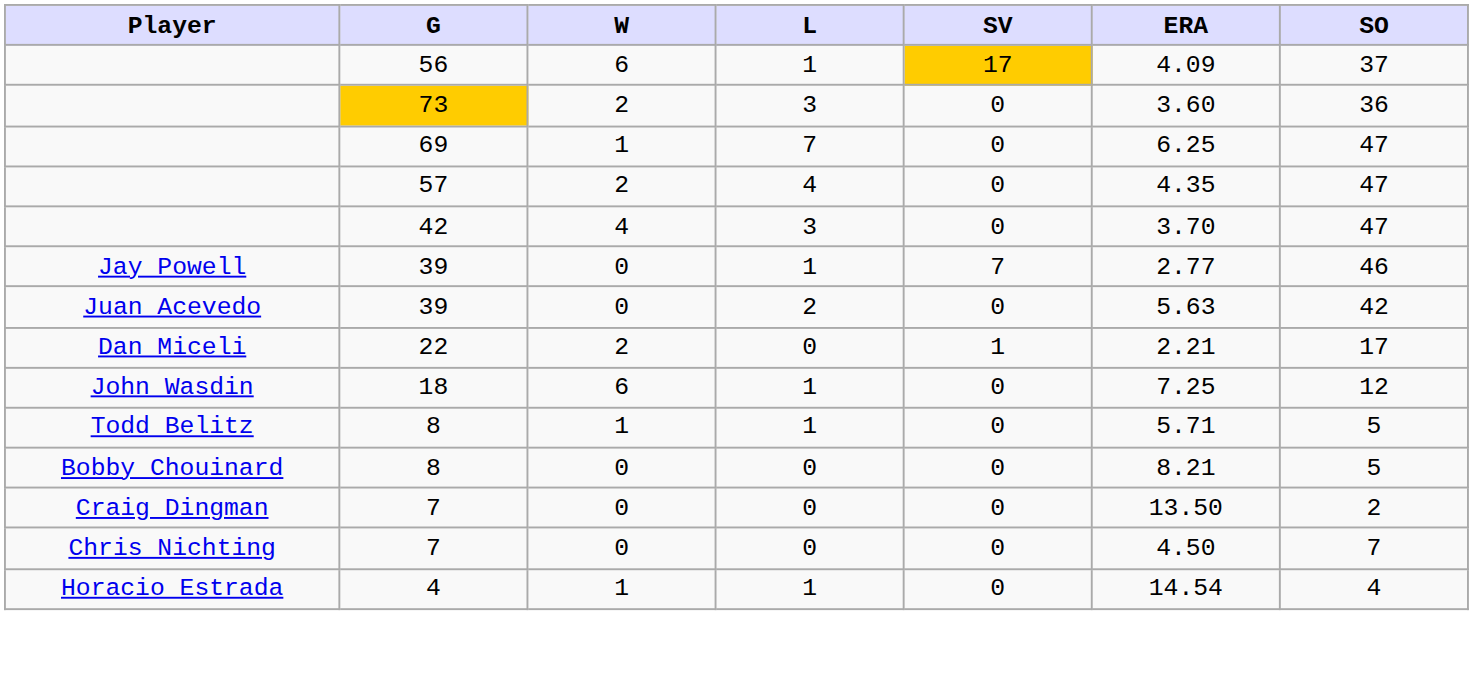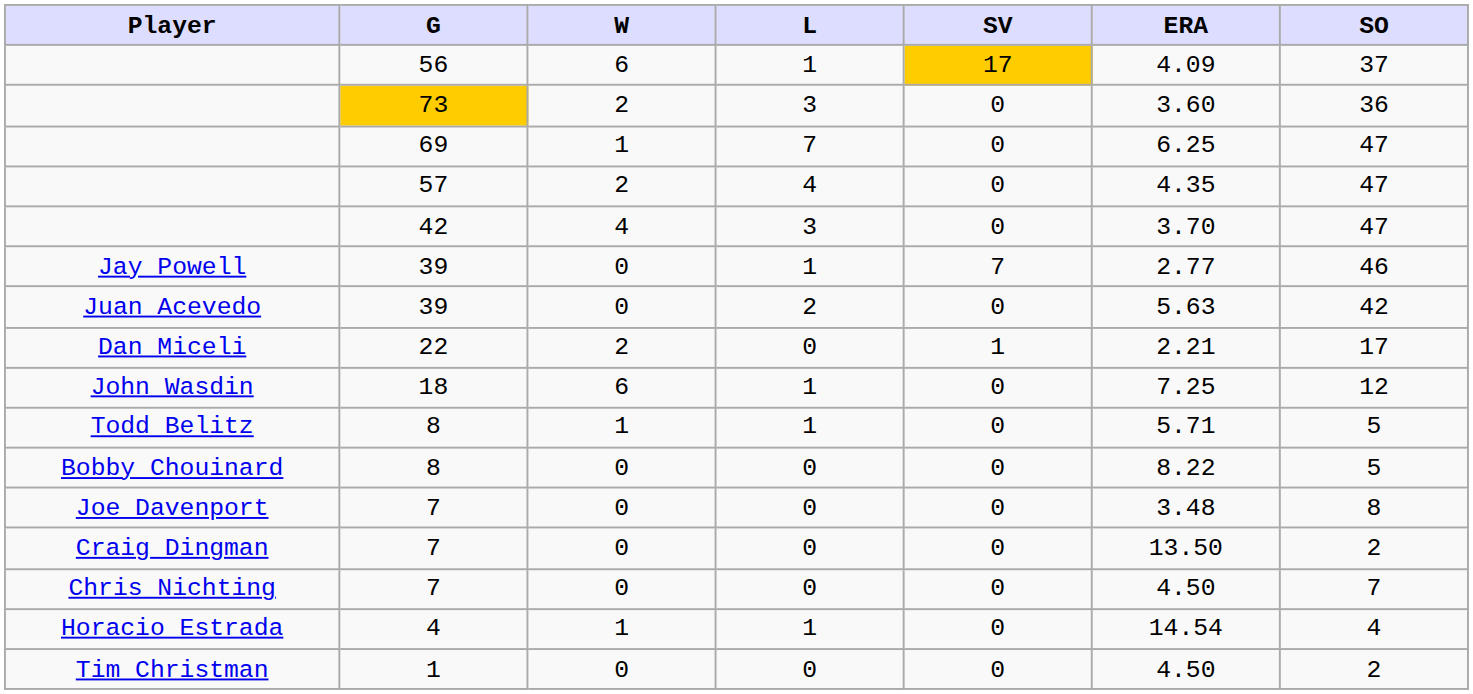 <table class="wikitable sortable">
 <tr>
 <th style="background:#ddf; width:16%;">Player</th>
 <th style="background:#ddf; width:9%;">G</th>
 <th style="background:#ddf; width:9%;">W</th>
 <th style="background:#ddf; width:9%;">L</th>
 <th style="background:#ddf; width:9%;">SV</th>
 <th style="background:#ddf; width:9%;">ERA</th>
 <th style="background:#ddf; width:9%;">SO</th>
 </tr>
 <tr style="text-align:center;">
 <td></td>
 <td>56</td>
 <td>6</td>
 <td>1</td>
 <td bgcolor="#FFCC00">17</td>
 <td>4.09</td>
 <td>37</td>
 </tr>
 <tr align=center>
 <td></td>
 <td bgcolor="#FFCC00">73</td>
 <td>2</td>
 <td>3</td>
 <td>0</td>
 <td>3.60</td>
 <td>36</td>
 </tr>
 <tr style="text-align:center;">
 <td></td>
 <td>69</td>
 <td>1</td>
 <td>7</td>
 <td>0</td>
 <td>6.25</td>
 <td>47</td>
 </tr>
 <tr style="text-align:center;">
 <td></td>
 <td>57</td>
 <td>2</td>
 <td>4</td>
 <td>0</td>
 <td>4.35</td>
 <td>47</td>
 </tr>
 <tr style="text-align:center;">
 <td></td>
 <td>42</td>
 <td>4</td>
 <td>3</td>
 <td>0</td>
 <td>3.70</td>
 <td>47</td>
 </tr>
 <tr align=center>
 <td><a href='#'>Jay Powell</a></td>
 <td>39</td>
 <td>0</td>
 <td>1</td>
 <td>7</td>
 <td>2.77</td>
 <td>46</td>
 </tr>
 <tr align=center>
 <td><a href='#'>Juan Acevedo</a></td>
 <td>39</td>
 <td>0</td>
 <td>2</td>
 <td>0</td>
 <td>5.63</td>
 <td>42</td>
 </tr>
 <tr align=center>
 <td><a href='#'>Dan Miceli</a></td>
 <td>22</td>
 <td>2</td>
 <td>0</td>
 <td>1</td>
 <td>2.21</td>
 <td>17</td>
 </tr>
 <tr align=center>
 <td><a href='#'>John Wasdin</a></td>
 <td>18</td>
 <td>6</td>
 <td>1</td>
 <td>0</td>
 <td>7.25</td>
 <td>12</td>
 </tr>
 <tr align=center>
 <td><a href='#'>Todd Belitz</a></td>
 <td>8</td>
 <td>1</td>
 <td>1</td>
 <td>0</td>
 <td>5.71</td>
 <td>5</td>
 </tr>
 <tr align=center>
 <td><a href='#'>Bobby Chouinard</a></td>
 <td>8</td>
 <td>0</td>
 <td>0</td>
 <td>0</td>
-<td>8.21</td>
+<td>8.22</td>
 <td>5</td>
+</tr>
+<tr align=center>
+<td><a href='#'>Joe Davenport</a></td>
+<td>7</td>
+<td>0</td>
+<td>0</td>
+<td>0</td>
+<td>3.48</td>
+<td>8</td>
 </tr>
 <tr align=center>
 <td><a href='#'>Craig Dingman</a></td>
 <td>7</td>
 <td>0</td>
 <td>0</td>
 <td>0</td>
 <td>13.50</td>
 <td>2</td>
 </tr>
 <tr align=center>
 <td><a href='#'>Chris Nichting</a></td>
 <td>7</td>
 <td>0</td>
 <td>0</td>
 <td>0</td>
 <td>4.50</td>
 <td>7</td>
 </tr>
 <tr align=center>
 <td><a href='#'>Horacio Estrada</a></td>
 <td>4</td>
 <td>1</td>
 <td>1</td>
 <td>0</td>
 <td>14.54</td>
 <td>4</td>
 </tr>
+<tr align=center>
+<td><a href='#'>Tim Christman</a></td>
+<td>1</td>
+<td>0</td>
+<td>0</td>
+<td>0</td>
+<td>4.50</td>
+<td>2</td>
+</tr>
 </table>
